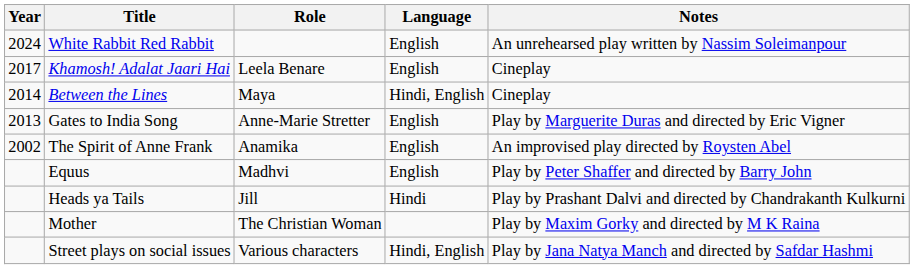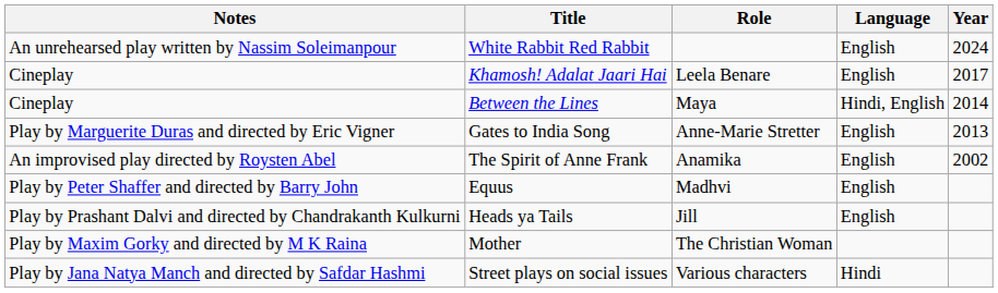 <table class="wikitable">
 <tr>
-<th>Year</th>
+<th>Notes</th>
 <th>Title</th>
 <th>Role</th>
 <th>Language</th>
-<th>Notes</th>
+<th>Year</th>
 </tr>
 <tr>
-<td>2024</td>
+<td>An unrehearsed play written by  <a href='#'>Nassim Soleimanpour</a></td>
 <td><a href='#'>White Rabbit Red Rabbit</a></td>
 <td></td>
 <td>English</td>
-<td>An unrehearsed play written by  <a href='#'>Nassim Soleimanpour</a></td>
+<td>2024</td>
 </tr>
 <tr>
-<td>2017</td>
+<td>Cineplay</td>
 <td><em><a href='#'>Khamosh! Adalat Jaari Hai</a></em></td>
 <td>Leela Benare</td>
 <td>English</td>
-<td>Cineplay</td>
+<td>2017</td>
 </tr>
 <tr>
-<td>2014</td>
+<td>Cineplay</td>
 <td><em><a href='#'>Between the Lines</a></em></td>
 <td>Maya</td>
 <td>Hindi, English</td>
-<td>Cineplay</td>
+<td>2014</td>
 </tr>
 <tr>
-<td>2013</td>
+<td>Play by <a href='#'>Marguerite Duras</a> and directed by Eric Vigner</td>
 <td>Gates to India Song</td>
 <td>Anne-Marie Stretter</td>
 <td>English</td>
-<td>Play by <a href='#'>Marguerite Duras</a> and directed by Eric Vigner</td>
+<td>2013</td>
 </tr>
 <tr>
-<td>2002</td>
+<td>An improvised play directed by <a href='#'>Roysten Abel</a></td>
 <td>The Spirit of Anne Frank</td>
 <td>Anamika</td>
 <td>English</td>
-<td>An improvised play directed by <a href='#'>Roysten Abel</a></td>
+<td>2002</td>
 </tr>
 <tr>
-<td></td>
+<td>Play by <a href='#'>Peter Shaffer</a> and directed by <a href='#'>Barry John</a></td>
 <td>Equus</td>
 <td>Madhvi</td>
 <td>English</td>
-<td>Play by <a href='#'>Peter Shaffer</a> and directed by <a href='#'>Barry John</a></td>
+<td></td>
 </tr>
 <tr>
-<td></td>
+<td>Play by Prashant Dalvi and directed by Chandrakanth Kulkurni</td>
 <td>Heads ya Tails</td>
 <td>Jill</td>
-<td>Hindi</td>
-<td>Play by Prashant Dalvi and directed by Chandrakanth Kulkurni</td>
+<td>English</td>
+<td></td>
 </tr>
 <tr>
-<td></td>
+<td>Play by <a href='#'>Maxim Gorky</a> and directed by <a href='#'>M K Raina</a></td>
 <td>Mother</td>
 <td>The Christian Woman</td>
 <td></td>
-<td>Play by <a href='#'>Maxim Gorky</a> and directed by <a href='#'>M K Raina</a></td>
+<td></td>
 </tr>
 <tr>
-<td></td>
+<td>Play by <a href='#'>Jana Natya Manch</a> and directed by <a href='#'>Safdar Hashmi</a></td>
 <td>Street plays on social issues</td>
 <td>Various characters</td>
-<td>Hindi, English</td>
-<td>Play by <a href='#'>Jana Natya Manch</a> and directed by <a href='#'>Safdar Hashmi</a></td>
+<td>Hindi</td>
+<td></td>
 </tr>
 </table>
